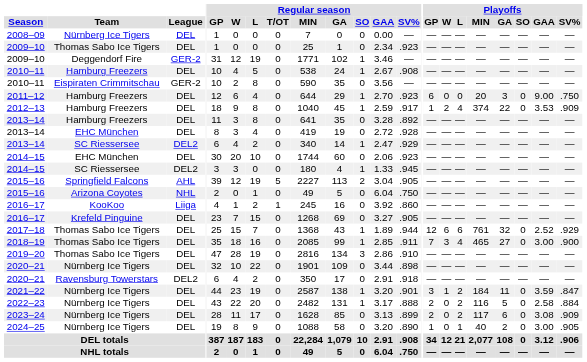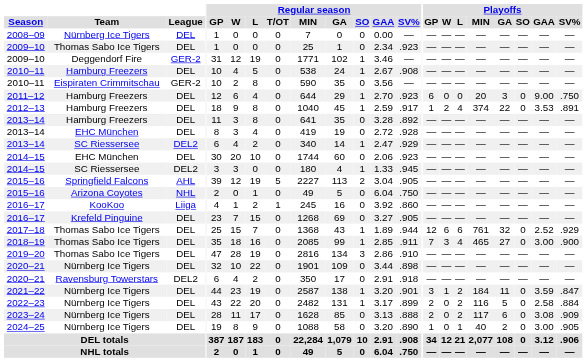 <table border="0" cellpadding="1" cellspacing="0" style="width:75%; text-align:center;">
 <tr bgcolor="#e0e0e0">
 <th colspan="3" bgcolor="#ffffff"></th>
 <th rowspan="99" bgcolor="#ffffff"></th>
 <th colspan="9" bgcolor="#e0e0e0"><a href='#'>Regular season</a></th>
 <th rowspan="99" bgcolor="#ffffff"></th>
 <th colspan="8" bgcolor="#e0e0e0"><a href='#'>Playoffs</a></th>
 </tr>
 <tr bgcolor="#e0e0e0">
 <th><a href='#'>Season</a></th>
 <th>Team</th>
 <th>League</th>
 <th>GP</th>
 <th>W</th>
 <th>L</th>
 <th>T/OT</th>
 <th>MIN</th>
 <th>GA</th>
 <th><a href='#'>SO</a></th>
 <th><a href='#'>GAA</a></th>
 <th><a href='#'>SV%</a></th>
 <th>GP</th>
 <th>W</th>
 <th>L</th>
 <th>MIN</th>
 <th>GA</th>
 <th>SO</th>
 <th>GAA</th>
 <th>SV%</th>
 </tr>
 <tr>
 <td><a href='#'>2008–09</a></td>
 <td><a href='#'>Nürnberg Ice Tigers</a></td>
 <td><a href='#'>DEL</a></td>
 <td>1</td>
 <td>0</td>
 <td>0</td>
 <td>0</td>
 <td>7</td>
 <td>0</td>
 <td>0</td>
 <td>0.00</td>
 <td>—</td>
 <td>—</td>
 <td>—</td>
 <td>—</td>
 <td>—</td>
 <td>—</td>
 <td>—</td>
 <td>—</td>
 <td>—</td>
 </tr>
 <tr bgcolor="#f0f0f0">
 <td><a href='#'>2009–10</a></td>
 <td>Thomas Sabo Ice Tigers</td>
 <td>DEL</td>
 <td>1</td>
 <td>0</td>
 <td>0</td>
 <td>0</td>
 <td>25</td>
 <td>1</td>
 <td>0</td>
 <td>2.34</td>
 <td>.923</td>
 <td>—</td>
 <td>—</td>
 <td>—</td>
 <td>—</td>
 <td>—</td>
 <td>—</td>
 <td>—</td>
 <td>—</td>
 </tr>
 <tr>
 <td>2009–10</td>
 <td>Deggendorf Fire</td>
 <td><a href='#'>GER-2</a></td>
 <td>31</td>
 <td>12</td>
 <td>19</td>
 <td>0</td>
 <td>1771</td>
 <td>102</td>
 <td>1</td>
 <td>3.46</td>
 <td>—</td>
 <td>—</td>
 <td>—</td>
 <td>—</td>
 <td>—</td>
 <td>—</td>
 <td>—</td>
 <td>—</td>
 <td>—</td>
 </tr>
 <tr bgcolor="#f0f0f0">
 <td><a href='#'>2010–11</a></td>
 <td><a href='#'>Hamburg Freezers</a></td>
 <td>DEL</td>
 <td>10</td>
 <td>4</td>
 <td>5</td>
 <td>0</td>
 <td>538</td>
 <td>24</td>
 <td>1</td>
 <td>2.67</td>
 <td>.908</td>
 <td>—</td>
 <td>—</td>
 <td>—</td>
 <td>—</td>
 <td>—</td>
 <td>—</td>
 <td>—</td>
 <td>—</td>
 </tr>
 <tr>
 <td>2010–11</td>
 <td><a href='#'>Eispiraten Crimmitschau</a></td>
 <td>GER-2</td>
 <td>10</td>
 <td>2</td>
 <td>8</td>
 <td>0</td>
 <td>590</td>
 <td>35</td>
 <td>0</td>
 <td>3.56</td>
 <td>—</td>
 <td>—</td>
 <td>—</td>
 <td>—</td>
 <td>—</td>
 <td>—</td>
 <td>—</td>
 <td>—</td>
 <td>—</td>
 </tr>
 <tr bgcolor="#f0f0f0">
 <td><a href='#'>2011–12</a></td>
 <td>Hamburg Freezers</td>
 <td>DEL</td>
 <td>12</td>
 <td>6</td>
 <td>4</td>
 <td>0</td>
 <td>644</td>
 <td>29</td>
 <td>1</td>
 <td>2.70</td>
 <td>.923</td>
 <td>6</td>
 <td>0</td>
 <td>0</td>
 <td>20</td>
 <td>3</td>
 <td>0</td>
 <td>9.00</td>
 <td>.750</td>
 </tr>
 <tr>
 <td><a href='#'>2012–13</a></td>
 <td>Hamburg Freezers</td>
 <td>DEL</td>
 <td>18</td>
 <td>9</td>
 <td>8</td>
 <td>0</td>
 <td>1040</td>
 <td>45</td>
 <td>1</td>
 <td>2.59</td>
 <td>.917</td>
 <td>1</td>
 <td>2</td>
 <td>4</td>
 <td>374</td>
 <td>22</td>
 <td>0</td>
 <td>3.53</td>
-<td>.909</td>
+<td>.891</td>
 </tr>
 <tr bgcolor="#f0f0f0">
 <td><a href='#'>2013–14</a></td>
 <td>Hamburg Freezers</td>
 <td>DEL</td>
 <td>11</td>
 <td>3</td>
 <td>8</td>
 <td>0</td>
 <td>641</td>
 <td>35</td>
 <td>0</td>
 <td>3.28</td>
 <td>.892</td>
 <td>—</td>
 <td>—</td>
 <td>—</td>
 <td>—</td>
 <td>—</td>
 <td>—</td>
 <td>—</td>
 <td>—</td>
 </tr>
 <tr>
 <td>2013–14</td>
 <td><a href='#'>EHC München</a></td>
 <td>DEL</td>
 <td>8</td>
 <td>3</td>
 <td>4</td>
 <td>0</td>
 <td>419</td>
 <td>19</td>
 <td>0</td>
 <td>2.72</td>
 <td>.928</td>
 <td>—</td>
 <td>—</td>
 <td>—</td>
 <td>—</td>
 <td>—</td>
 <td>—</td>
 <td>—</td>
 <td>—</td>
 </tr>
 <tr bgcolor="#f0f0f0">
 <td><a href='#'>2013–14</a></td>
 <td><a href='#'>SC Riessersee</a></td>
 <td><a href='#'>DEL2</a></td>
 <td>6</td>
 <td>4</td>
 <td>2</td>
 <td>0</td>
 <td>340</td>
 <td>14</td>
 <td>1</td>
 <td>2.47</td>
 <td>.929</td>
 <td>—</td>
 <td>—</td>
 <td>—</td>
 <td>—</td>
 <td>—</td>
 <td>—</td>
 <td>—</td>
 <td>—</td>
 </tr>
 <tr>
 <td><a href='#'>2014–15</a></td>
 <td>EHC München</td>
 <td>DEL</td>
 <td>30</td>
 <td>20</td>
 <td>10</td>
 <td>0</td>
 <td>1744</td>
 <td>60</td>
 <td>0</td>
 <td>2.06</td>
 <td>.923</td>
 <td>—</td>
 <td>—</td>
 <td>—</td>
 <td>—</td>
 <td>—</td>
 <td>—</td>
 <td>—</td>
 <td>—</td>
 </tr>
 <tr bgcolor="#f0f0f0">
 <td><a href='#'>2014–15</a></td>
 <td>SC Riessersee</td>
 <td>DEL2</td>
 <td>3</td>
 <td>3</td>
 <td>0</td>
 <td>0</td>
 <td>180</td>
 <td>4</td>
 <td>1</td>
 <td>1.33</td>
 <td>.945</td>
 <td>—</td>
 <td>—</td>
 <td>—</td>
 <td>—</td>
 <td>—</td>
 <td>—</td>
 <td>—</td>
 <td>—</td>
 </tr>
 <tr>
 <td><a href='#'>2015–16</a></td>
 <td><a href='#'>Springfield Falcons</a></td>
 <td><a href='#'>AHL</a></td>
 <td>39</td>
 <td>12</td>
 <td>19</td>
 <td>5</td>
 <td>2227</td>
 <td>113</td>
 <td>2</td>
 <td>3.04</td>
 <td>.905</td>
 <td>—</td>
 <td>—</td>
 <td>—</td>
 <td>—</td>
 <td>—</td>
 <td>—</td>
 <td>—</td>
 <td>—</td>
 </tr>
 <tr bgcolor="#f0f0f0">
 <td><a href='#'>2015–16</a></td>
 <td><a href='#'>Arizona Coyotes</a></td>
 <td><a href='#'>NHL</a></td>
 <td>2</td>
 <td>0</td>
 <td>1</td>
 <td>0</td>
 <td>49</td>
 <td>5</td>
 <td>0</td>
 <td>6.04</td>
 <td>.750</td>
 <td>—</td>
 <td>—</td>
 <td>—</td>
 <td>—</td>
 <td>—</td>
 <td>—</td>
 <td>—</td>
 <td>—</td>
 </tr>
 <tr>
 <td><a href='#'>2016–17</a></td>
 <td><a href='#'>KooKoo</a></td>
 <td><a href='#'>Liiga</a></td>
 <td>4</td>
 <td>1</td>
 <td>2</td>
 <td>1</td>
 <td>245</td>
 <td>16</td>
 <td>0</td>
 <td>3.92</td>
 <td>.860</td>
 <td>—</td>
 <td>—</td>
 <td>—</td>
 <td>—</td>
 <td>—</td>
 <td>—</td>
 <td>—</td>
 <td>—</td>
 </tr>
 <tr bgcolor="#f0f0f0">
 <td><a href='#'>2016–17</a></td>
 <td><a href='#'>Krefeld Pinguine</a></td>
 <td>DEL</td>
 <td>23</td>
 <td>7</td>
 <td>15</td>
 <td>0</td>
 <td>1268</td>
 <td>69</td>
 <td>0</td>
 <td>3.27</td>
 <td>.905</td>
 <td>—</td>
 <td>—</td>
 <td>—</td>
 <td>—</td>
 <td>—</td>
 <td>—</td>
 <td>—</td>
 <td>—</td>
 </tr>
 <tr>
 <td><a href='#'>2017–18</a></td>
 <td>Thomas Sabo Ice Tigers</td>
 <td>DEL</td>
 <td>25</td>
 <td>15</td>
 <td>7</td>
 <td>0</td>
 <td>1368</td>
 <td>43</td>
 <td>1</td>
 <td>1.89</td>
 <td>.944</td>
 <td>12</td>
 <td>6</td>
 <td>6</td>
 <td>761</td>
 <td>32</td>
 <td>0</td>
 <td>2.52</td>
 <td>.929</td>
 </tr>
 <tr bgcolor="#f0f0f0">
 <td><a href='#'>2018–19</a></td>
 <td>Thomas Sabo Ice Tigers</td>
 <td>DEL</td>
 <td>35</td>
 <td>18</td>
 <td>16</td>
 <td>0</td>
 <td>2085</td>
 <td>99</td>
 <td>1</td>
 <td>2.85</td>
 <td>.911</td>
 <td>7</td>
 <td>3</td>
 <td>4</td>
 <td>465</td>
 <td>27</td>
 <td>0</td>
 <td>3.00</td>
 <td>.900</td>
 </tr>
 <tr>
 <td><a href='#'>2019–20</a></td>
 <td>Thomas Sabo Ice Tigers</td>
 <td>DEL</td>
 <td>47</td>
 <td>28</td>
 <td>19</td>
 <td>0</td>
 <td>2816</td>
 <td>134</td>
 <td>3</td>
 <td>2.86</td>
 <td>.910</td>
 <td>—</td>
 <td>—</td>
 <td>—</td>
 <td>—</td>
 <td>—</td>
 <td>—</td>
 <td>—</td>
 <td>—</td>
 </tr>
 <tr bgcolor="#f0f0f0">
 <td><a href='#'>2020–21</a></td>
 <td>Nürnberg Ice Tigers</td>
 <td>DEL</td>
 <td>32</td>
 <td>10</td>
 <td>22</td>
 <td>0</td>
 <td>1901</td>
 <td>109</td>
 <td>0</td>
 <td>3.44</td>
 <td>.898</td>
 <td>—</td>
 <td>—</td>
 <td>—</td>
 <td>—</td>
 <td>—</td>
 <td>—</td>
 <td>—</td>
 <td>—</td>
 </tr>
 <tr>
 <td><a href='#'>2020–21</a></td>
 <td><a href='#'>Ravensburg Towerstars</a></td>
 <td>DEL2</td>
 <td>6</td>
 <td>4</td>
 <td>2</td>
 <td>0</td>
 <td>350</td>
 <td>17</td>
 <td>0</td>
 <td>2.91</td>
 <td>.918</td>
 <td>—</td>
 <td>—</td>
 <td>—</td>
 <td>—</td>
 <td>—</td>
 <td>—</td>
 <td>—</td>
 <td>—</td>
 </tr>
 <tr bgcolor="#f0f0f0">
 <td><a href='#'>2021–22</a></td>
 <td>Nürnberg Ice Tigers</td>
 <td>DEL</td>
 <td>44</td>
 <td>23</td>
 <td>19</td>
 <td>0</td>
 <td>2587</td>
 <td>138</td>
 <td>1</td>
 <td>3.20</td>
 <td>.901</td>
 <td>3</td>
 <td>1</td>
 <td>2</td>
 <td>184</td>
 <td>11</td>
 <td>0</td>
 <td>3.59</td>
 <td>.847</td>
 </tr>
 <tr>
 <td><a href='#'>2022–23</a></td>
 <td>Nürnberg Ice Tigers</td>
 <td>DEL</td>
 <td>43</td>
 <td>22</td>
 <td>20</td>
 <td>0</td>
 <td>2482</td>
 <td>131</td>
 <td>1</td>
 <td>3.17</td>
-<td>.888</td>
+<td>.899</td>
 <td>2</td>
 <td>0</td>
 <td>2</td>
 <td>116</td>
 <td>5</td>
 <td>0</td>
 <td>2.58</td>
 <td>.884</td>
 </tr>
 <tr bgcolor="#f0f0f0">
 <td><a href='#'>2023–24</a></td>
 <td>Nürnberg Ice Tigers</td>
 <td>DEL</td>
 <td>28</td>
 <td>11</td>
 <td>17</td>
 <td>0</td>
 <td>1628</td>
 <td>85</td>
 <td>0</td>
 <td>3.13</td>
-<td>.899</td>
+<td>.888</td>
 <td>2</td>
 <td>0</td>
 <td>2</td>
 <td>117</td>
 <td>6</td>
 <td>0</td>
 <td>3.08</td>
 <td>.909</td>
 </tr>
 <tr>
 <td><a href='#'>2024–25</a></td>
 <td>Nürnberg Ice Tigers</td>
 <td>DEL</td>
 <td>19</td>
 <td>8</td>
 <td>9</td>
 <td>0</td>
 <td>1088</td>
 <td>58</td>
 <td>0</td>
 <td>3.20</td>
 <td>.890</td>
 <td>1</td>
 <td>0</td>
 <td>1</td>
 <td>40</td>
 <td>2</td>
 <td>0</td>
 <td>3.00</td>
 <td>.905</td>
 </tr>
 <tr bgcolor="#e0e0e0">
 <th colspan=3>DEL totals</th>
 <th>387</th>
 <th>187</th>
 <th>183</th>
 <th>0</th>
 <th>22,284</th>
 <th>1,079</th>
 <th>10</th>
 <th>2.91</th>
 <th>.908</th>
 <th>34</th>
 <th>12</th>
 <th>21</th>
 <th>2,077</th>
 <th>108</th>
 <th>0</th>
 <th>3.12</th>
 <th>.906</th>
 </tr>
 <tr bgcolor="#e0e0e0">
 <th colspan=3>NHL totals</th>
 <th>2</th>
 <th>0</th>
 <th>1</th>
 <th>0</th>
 <th>49</th>
 <th>5</th>
 <th>0</th>
 <th>6.04</th>
 <th>.750</th>
 <th>—</th>
 <th>—</th>
 <th>—</th>
 <th>—</th>
 <th>—</th>
 <th>—</th>
 <th>—</th>
 <th>—</th>
 </tr>
 </table>
